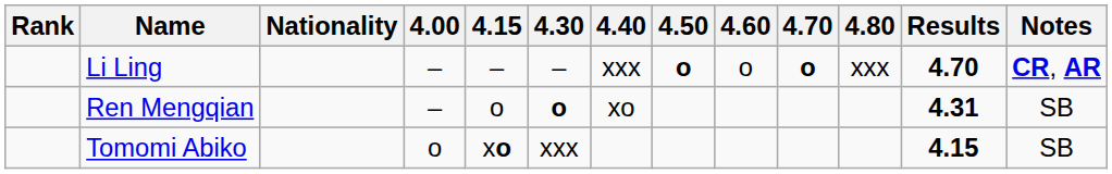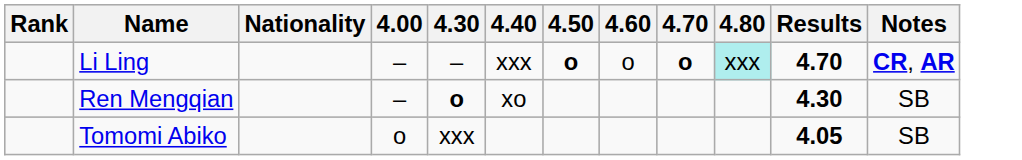 <table class="wikitable sortable" style="text-align:center;font-size:95%">
 <tr>
 <th>Rank</th>
 <th>Name</th>
 <th>Nationality</th>
 <th>4.00</th>
-<th>4.15</th>
 <th>4.30</th>
 <th>4.40</th>
 <th>4.50</th>
 <th>4.60</th>
 <th>4.70</th>
 <th>4.80</th>
 <th>Results</th>
 <th>Notes</th>
 </tr>
 <tr>
 <td></td>
 <td align=left><a href='#'>Li Ling</a></td>
 <td align=left></td>
 <td>–</td>
 <td>–</td>
-<td>–</td>
 <td>xxx</td>
 <td><strong>o</strong></td>
 <td>o</td>
 <td><strong>o</strong></td>
-<td>xxx</td>
+<td style="background: paleturquoise;">xxx</td>
 <td><strong>4.70</strong></td>
 <td><strong><a href='#'>CR</a></strong>, <strong><a href='#'>AR</a></strong></td>
 </tr>
 <tr>
 <td></td>
 <td align=left><a href='#'>Ren Mengqian</a></td>
 <td align=left></td>
 <td>–</td>
-<td>o</td>
 <td><strong>o</strong></td>
 <td>xo</td>
 <td></td>
 <td></td>
 <td></td>
 <td></td>
-<td><strong>4.31</strong></td>
+<td><strong>4.30</strong></td>
 <td>SB</td>
 </tr>
 <tr>
 <td></td>
 <td align=left><a href='#'>Tomomi Abiko</a></td>
 <td align=left></td>
 <td>o</td>
-<td>x<strong>o</strong></td>
 <td>xxx</td>
 <td></td>
 <td></td>
 <td></td>
 <td></td>
 <td></td>
-<td><strong>4.15</strong></td>
+<td><strong>4.05</strong></td>
 <td>SB</td>
 </tr>
 </table>
